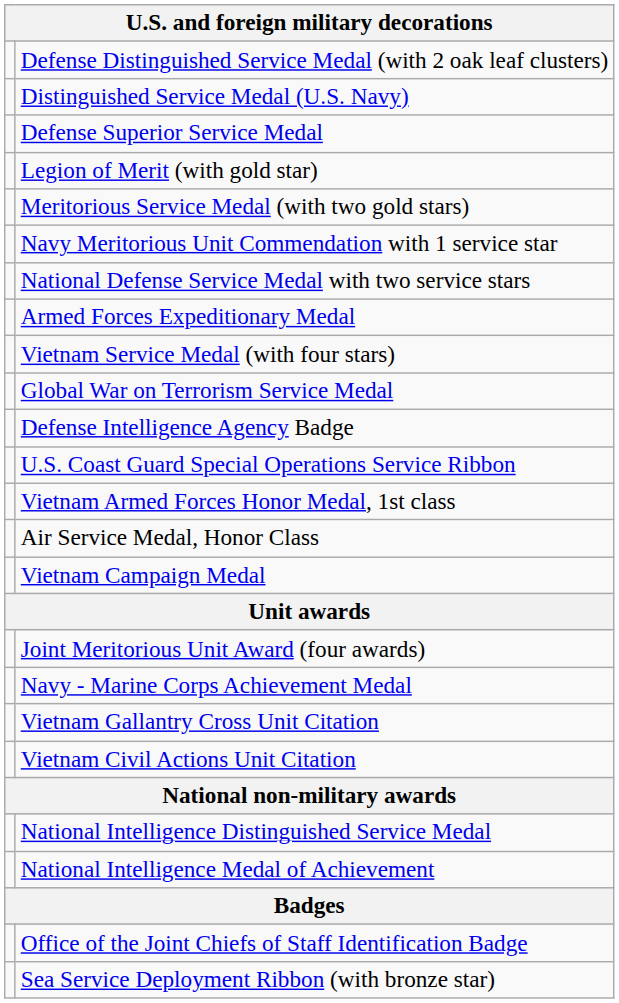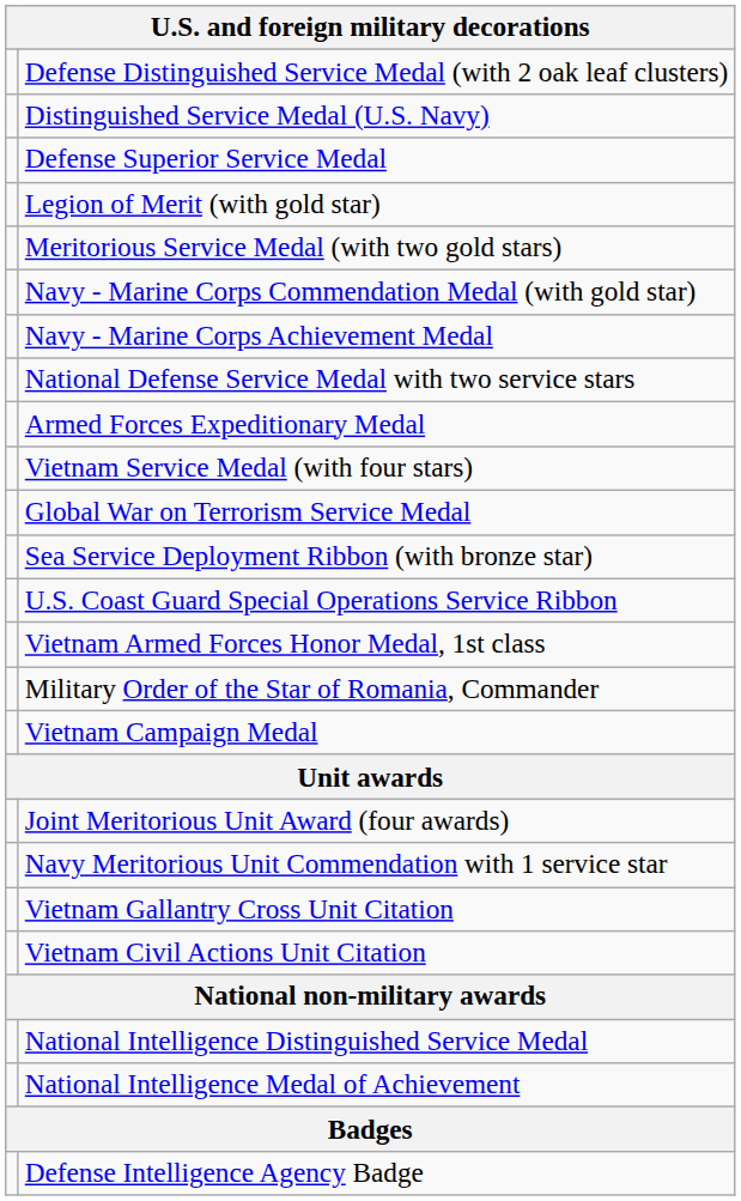 <table class="wikitable">
 <tr style="background:#ccf;">
 <th colspan=2>U.S. and foreign military decorations</th>
 </tr>
 <tr>
 <td></td>
 <td><a href='#'>Defense Distinguished Service Medal</a> (with 2 oak leaf clusters)</td>
 </tr>
 <tr>
 <td></td>
 <td><a href='#'>Distinguished Service Medal (U.S. Navy)</a></td>
 </tr>
 <tr>
 <td></td>
 <td><a href='#'>Defense Superior Service Medal</a></td>
 </tr>
 <tr>
 <td></td>
 <td><a href='#'>Legion of Merit</a> (with gold star)</td>
 </tr>
 <tr>
 <td></td>
 <td><a href='#'>Meritorious Service Medal</a> (with two gold stars)</td>
 </tr>
 <tr>
 <td></td>
-<td><a href='#'>Navy Meritorious Unit Commendation</a> with 1 service star</td>
+<td><a href='#'>Navy - Marine Corps Commendation Medal</a> (with gold star)</td>
+</tr>
+<tr>
+<td></td>
+<td><a href='#'>Navy - Marine Corps Achievement Medal</a></td>
 </tr>
 <tr>
 <td></td>
 <td><a href='#'>National Defense Service Medal</a> with two service stars</td>
 </tr>
 <tr>
 <td></td>
 <td><a href='#'>Armed Forces Expeditionary Medal</a></td>
 </tr>
 <tr>
 <td></td>
 <td><a href='#'>Vietnam Service Medal</a> (with four stars)</td>
 </tr>
 <tr>
 <td></td>
 <td><a href='#'>Global War on Terrorism Service Medal</a></td>
 </tr>
 <tr>
-<td align=center></td>
-<td><a href='#'>Defense Intelligence Agency</a> Badge</td>
+<td></td>
+<td><a href='#'>Sea Service Deployment Ribbon</a> (with bronze star)</td>
 </tr>
 <tr>
 <td></td>
 <td><a href='#'>U.S. Coast Guard Special Operations Service Ribbon</a></td>
 </tr>
 <tr>
 <td></td>
 <td><a href='#'>Vietnam Armed Forces Honor Medal</a>, 1st class</td>
 </tr>
 <tr>
 <td></td>
-<td>Air Service Medal, Honor Class</td>
+<td>Military <a href='#'>Order of the Star of Romania</a>, Commander</td>
 </tr>
 <tr>
 <td></td>
 <td><a href='#'>Vietnam Campaign Medal</a></td>
 </tr>
 <tr style="background:#ccf;">
 <th colspan=2>Unit awards</th>
 </tr>
 <tr>
 <td></td>
 <td><a href='#'>Joint Meritorious Unit Award</a> (four awards)</td>
 </tr>
 <tr>
 <td></td>
-<td><a href='#'>Navy - Marine Corps Achievement Medal</a></td>
+<td><a href='#'>Navy Meritorious Unit Commendation</a> with 1 service star</td>
 </tr>
 <tr>
 <td></td>
 <td><a href='#'>Vietnam Gallantry Cross Unit Citation</a></td>
 </tr>
 <tr>
 <td></td>
 <td><a href='#'>Vietnam Civil Actions Unit Citation</a></td>
 </tr>
 <tr style="background:#ccf;">
 <th colspan=2>National non-military awards</th>
 </tr>
 <tr>
 <td></td>
 <td><a href='#'>National Intelligence Distinguished Service Medal</a></td>
 </tr>
 <tr>
 <td></td>
 <td><a href='#'>National Intelligence Medal of Achievement</a></td>
 </tr>
 <tr style="background:#ccf;">
 <th colspan=2>Badges</th>
 </tr>
 <tr>
 <td align=center></td>
-<td><a href='#'>Office of the Joint Chiefs of Staff Identification Badge</a></td>
-</tr>
-<tr>
-<td></td>
-<td><a href='#'>Sea Service Deployment Ribbon</a> (with bronze star)</td>
+<td><a href='#'>Defense Intelligence Agency</a> Badge</td>
 </tr>
 </table>
